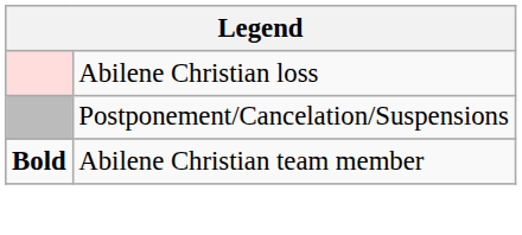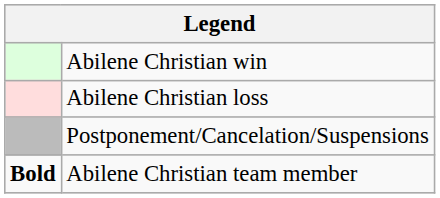 <table class="wikitable" style="font-size:90%">
 <tr>
 <th colspan="2">Legend</th>
+</tr>
+<tr>
+<td bgcolor="#ddffdd"> </td>
+<td>Abilene Christian win</td>
 </tr>
 <tr>
 <td bgcolor="#ffdddd"> </td>
 <td>Abilene Christian loss</td>
 </tr>
 <tr>
 <td bgcolor="#bbbbbb"> </td>
 <td>Postponement/Cancelation/Suspensions</td>
 </tr>
 <tr>
 <td><strong>Bold</strong></td>
 <td>Abilene Christian team member</td>
 </tr>
 </table>
